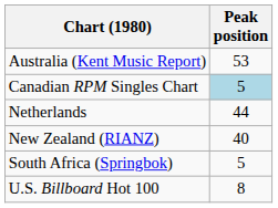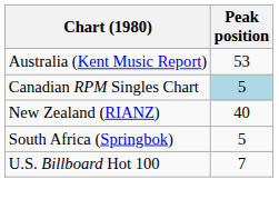 <table class="wikitable sortable">
 <tr>
 <th>Chart (1980)</th>
 <th>Peak<br>position</th>
 </tr>
 <tr>
 <td>Australia (<a href='#'>Kent Music Report</a>)</td>
 <td style="text-align:center;">53</td>
 </tr>
 <tr>
 <td>Canadian <em>RPM</em> Singles Chart</td>
 <td style="background: lightblue; text-align:center;">5</td>
 </tr>
 <tr>
-<td>Netherlands</td>
-<td style="text-align:center;">44</td>
-</tr>
-<tr>
 <td>New Zealand (<a href='#'>RIANZ</a>)</td>
 <td style="text-align:center;">40</td>
 </tr>
 <tr>
 <td>South Africa (<a href='#'>Springbok</a>)</td>
 <td align="center">5</td>
 </tr>
 <tr>
 <td>U.S. <em>Billboard</em> Hot 100</td>
-<td style="text-align:center;">8</td>
+<td style="text-align:center;">7</td>
 </tr>
 </table>
